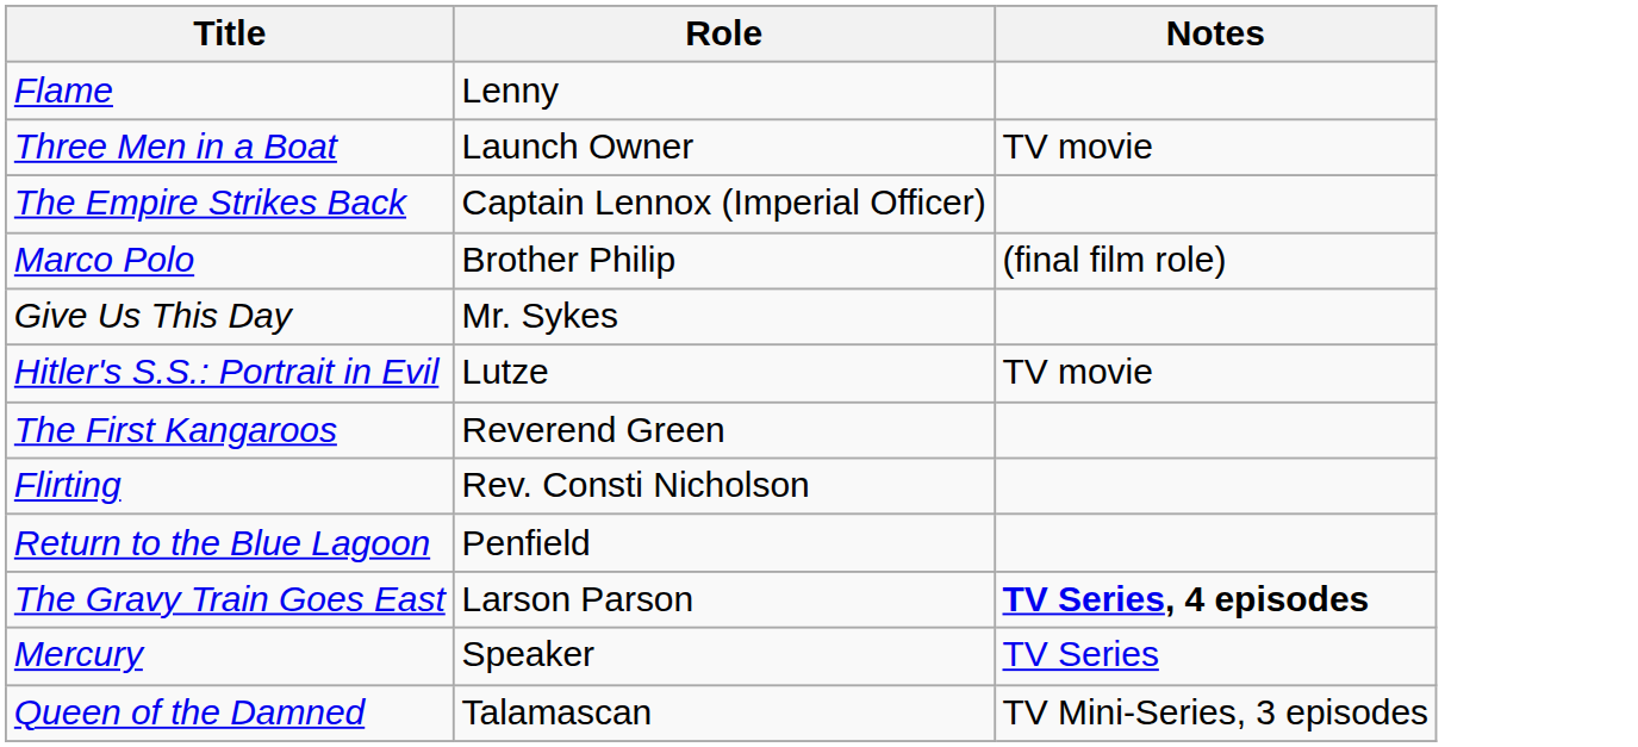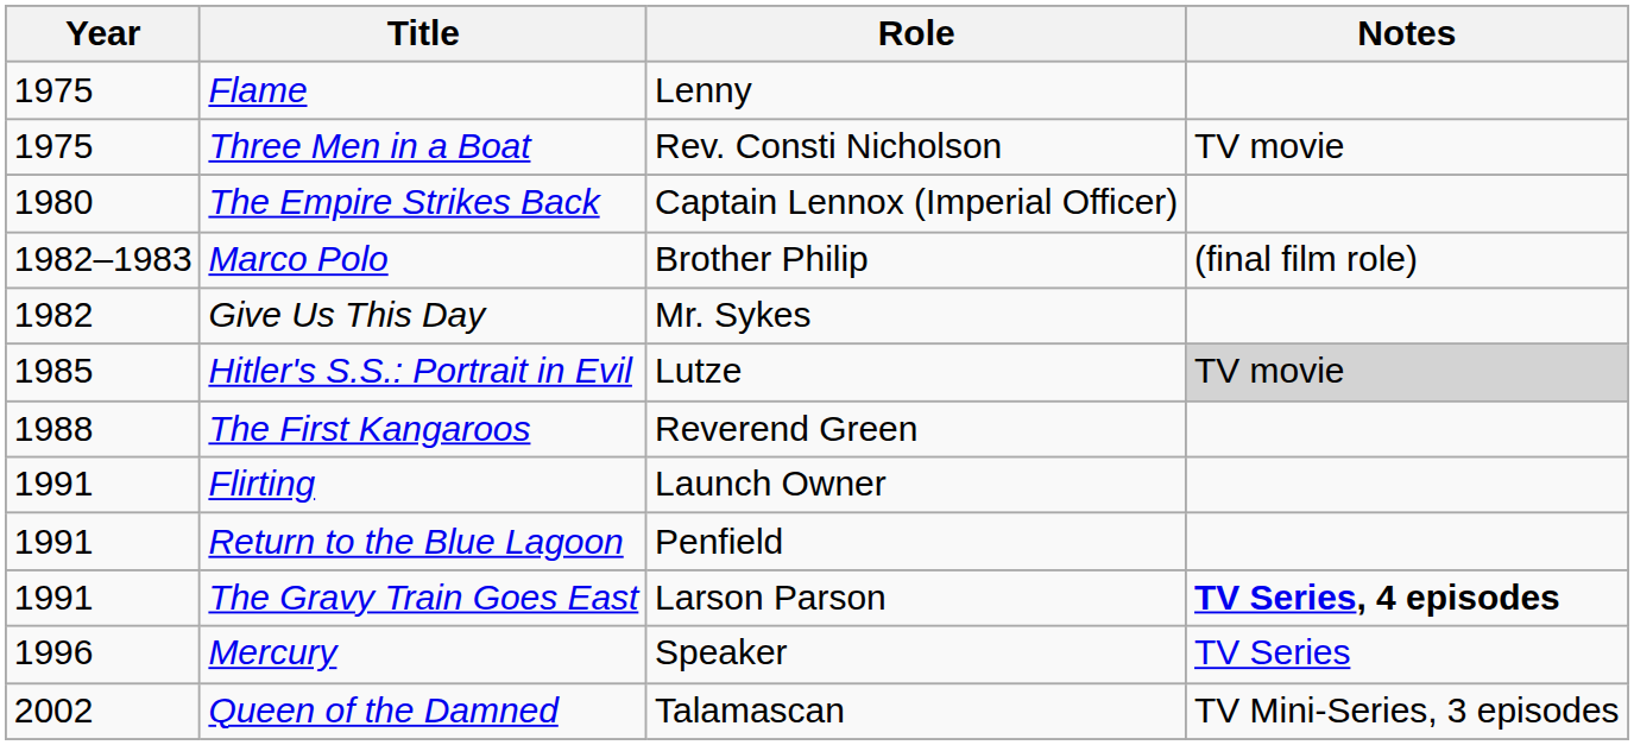 <table class="wikitable sortable">
 <tr>
+<th>Year</th>
 <th>Title</th>
 <th>Role</th>
 <th>Notes</th>
 </tr>
 <tr>
+<td>1975</td>
 <td><em><a href='#'>Flame</a></em></td>
 <td>Lenny</td>
 <td></td>
 </tr>
 <tr>
+<td>1975</td>
 <td><em><a href='#'>Three Men in a Boat</a></em></td>
-<td>Launch Owner</td>
+<td>Rev. Consti Nicholson</td>
 <td>TV movie</td>
 </tr>
 <tr>
+<td>1980</td>
 <td><em><a href='#'>The Empire Strikes Back</a></em></td>
 <td>Captain Lennox (Imperial Officer)</td>
 <td></td>
 </tr>
 <tr>
+<td>1982–1983</td>
 <td><em><a href='#'>Marco Polo</a></em></td>
 <td>Brother Philip</td>
 <td>(final film role)</td>
 </tr>
 <tr>
+<td>1982</td>
 <td><em>Give Us This Day</em></td>
 <td>Mr. Sykes</td>
 <td></td>
 </tr>
 <tr>
+<td>1985</td>
 <td><em><a href='#'>Hitler's S.S.: Portrait in Evil</a></em></td>
 <td>Lutze</td>
-<td>TV movie</td>
+<td style="background: lightgrey;">TV movie</td>
 </tr>
 <tr>
+<td>1988</td>
 <td><em><a href='#'>The First Kangaroos</a></em></td>
 <td>Reverend Green</td>
 <td></td>
 </tr>
 <tr>
+<td>1991</td>
 <td><em><a href='#'>Flirting</a></em></td>
-<td>Rev. Consti Nicholson</td>
+<td>Launch Owner</td>
 <td></td>
 </tr>
 <tr>
+<td>1991</td>
 <td><em><a href='#'>Return to the Blue Lagoon</a></em></td>
 <td>Penfield</td>
 <td></td>
 </tr>
 <tr>
+<td>1991</td>
 <td><em><a href='#'>The Gravy Train Goes East</a></em></td>
 <td>Larson Parson</td>
 <td><strong><a href='#'>TV Series</a>, 4 episodes</strong></td>
 </tr>
 <tr>
+<td>1996</td>
 <td><em><a href='#'>Mercury</a></em></td>
 <td>Speaker</td>
 <td><a href='#'>TV Series</a></td>
 </tr>
 <tr>
+<td>2002</td>
 <td><em><a href='#'>Queen of the Damned</a></em></td>
 <td>Talamascan</td>
 <td>TV Mini-Series, 3 episodes</td>
 </tr>
 </table>
